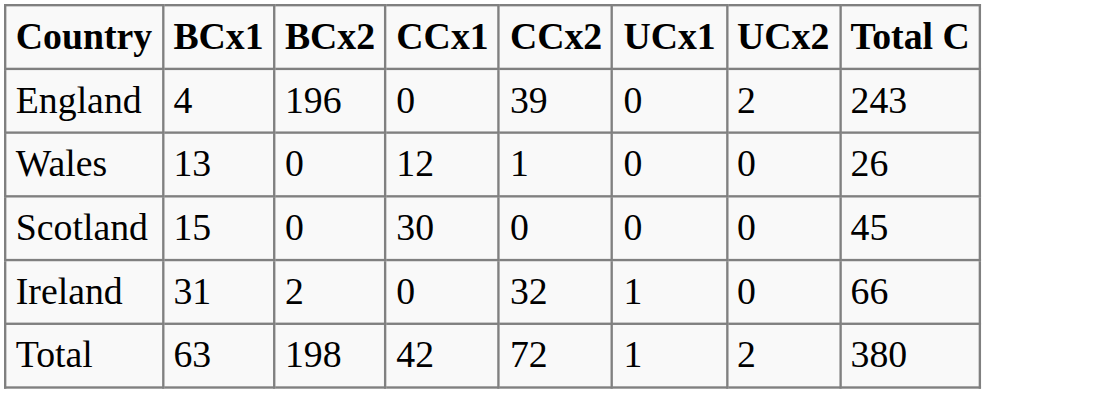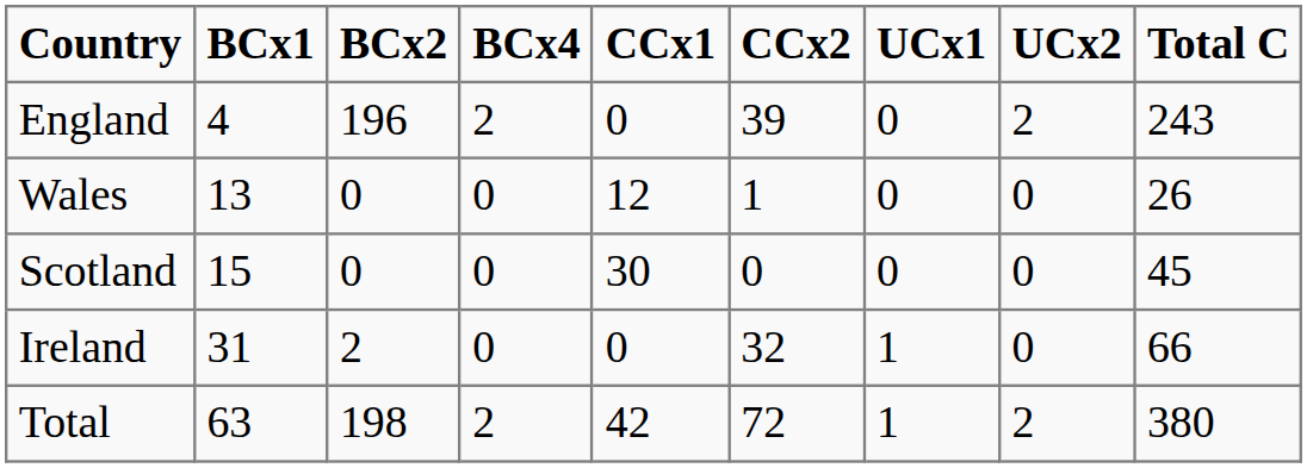 <table border="1" cellpadding="4" cellspacing="0" border=" 1px #aaa solid" style="margin: 1em 1em 1em 0; background: #f9f9f9; border-collapse: collapse">
 <tr>
 <th>Country</th>
 <th>BCx1</th>
 <th>BCx2</th>
+<th>BCx4</th>
 <th>CCx1</th>
 <th>CCx2</th>
 <th>UCx1</th>
 <th>UCx2</th>
 <th>Total C</th>
 </tr>
 <tr>
 <td>England</td>
 <td>4</td>
 <td>196</td>
+<td>2</td>
 <td>0</td>
 <td>39</td>
 <td>0</td>
 <td>2</td>
 <td>243</td>
 </tr>
 <tr>
 <td>Wales</td>
 <td>13</td>
 <td>0</td>
+<td>0</td>
 <td>12</td>
 <td>1</td>
 <td>0</td>
 <td>0</td>
 <td>26</td>
 </tr>
 <tr>
 <td>Scotland</td>
 <td>15</td>
+<td>0</td>
 <td>0</td>
 <td>30</td>
 <td>0</td>
 <td>0</td>
 <td>0</td>
 <td>45</td>
 </tr>
 <tr>
 <td>Ireland</td>
 <td>31</td>
 <td>2</td>
 <td>0</td>
+<td>0</td>
 <td>32</td>
 <td>1</td>
 <td>0</td>
 <td>66</td>
 </tr>
 <tr>
 <td>Total</td>
 <td>63</td>
 <td>198</td>
+<td>2</td>
 <td>42</td>
 <td>72</td>
 <td>1</td>
 <td>2</td>
 <td>380</td>
 </tr>
 </table>
